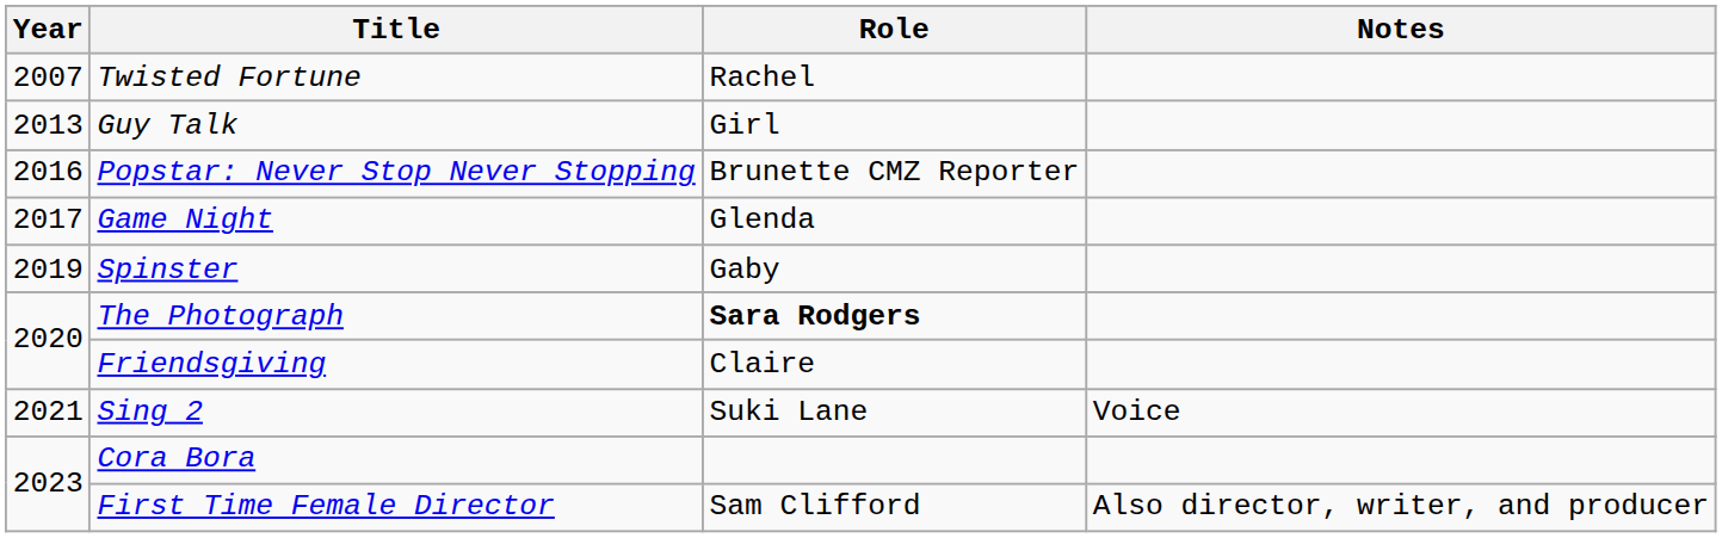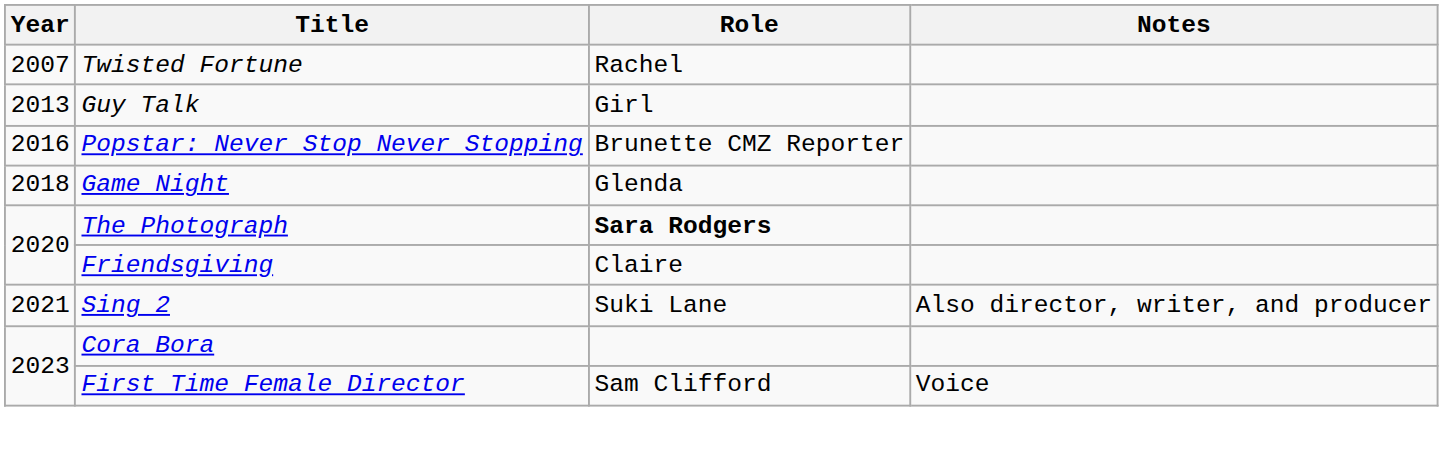 <table class="wikitable sortable">
 <tr>
 <th>Year</th>
 <th>Title</th>
 <th>Role</th>
 <th class="unsortable">Notes</th>
 </tr>
 <tr>
 <td>2007</td>
 <td><em>Twisted Fortune</em></td>
 <td>Rachel</td>
 <td></td>
 </tr>
 <tr>
 <td>2013</td>
 <td><em>Guy Talk</em></td>
 <td>Girl</td>
 <td></td>
 </tr>
 <tr>
 <td>2016</td>
 <td><em><a href='#'>Popstar: Never Stop Never Stopping</a></em></td>
 <td>Brunette CMZ Reporter</td>
 <td></td>
 </tr>
 <tr>
-<td>2017</td>
+<td>2018</td>
 <td><em><a href='#'>Game Night</a></em></td>
 <td>Glenda</td>
-<td></td>
-</tr>
-<tr>
-<td>2019</td>
-<td><em><a href='#'>Spinster</a></em></td>
-<td>Gaby</td>
 <td></td>
 </tr>
 <tr>
 <td rowspan=2>2020</td>
 <td><em><a href='#'>The Photograph</a></em></td>
 <td><strong>Sara Rodgers</strong></td>
 <td></td>
 </tr>
 <tr>
 <td><em><a href='#'>Friendsgiving</a></em></td>
 <td>Claire</td>
 <td></td>
 </tr>
 <tr>
 <td>2021</td>
 <td><em><a href='#'>Sing 2</a></em></td>
 <td>Suki Lane</td>
-<td>Voice</td>
+<td>Also director, writer, and producer</td>
 </tr>
 <tr>
 <td rowspan=2>2023</td>
 <td><em><a href='#'>Cora Bora</a></em></td>
 <td></td>
 <td></td>
 </tr>
 <tr>
 <td><em><a href='#'>First Time Female Director</a></em></td>
 <td>Sam Clifford</td>
-<td>Also director, writer, and producer</td>
+<td>Voice</td>
 </tr>
 </table>
